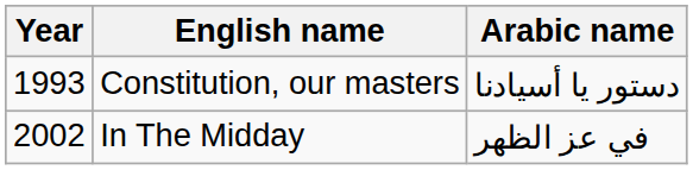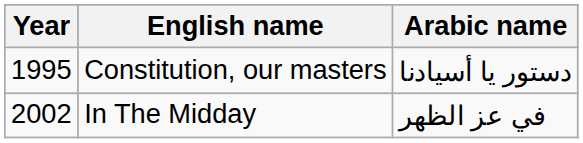 <table class="wikitable">
 <tr>
 <th>Year</th>
 <th>English name</th>
 <th>Arabic name</th>
 </tr>
 <tr>
-<td>1993</td>
+<td>1995</td>
 <td>Constitution, our masters</td>
 <td>دستور يا أسيادنا</td>
 </tr>
 <tr>
 <td>2002</td>
 <td>In The Midday</td>
 <td>في عز الظهر</td>
 </tr>
 </table>
